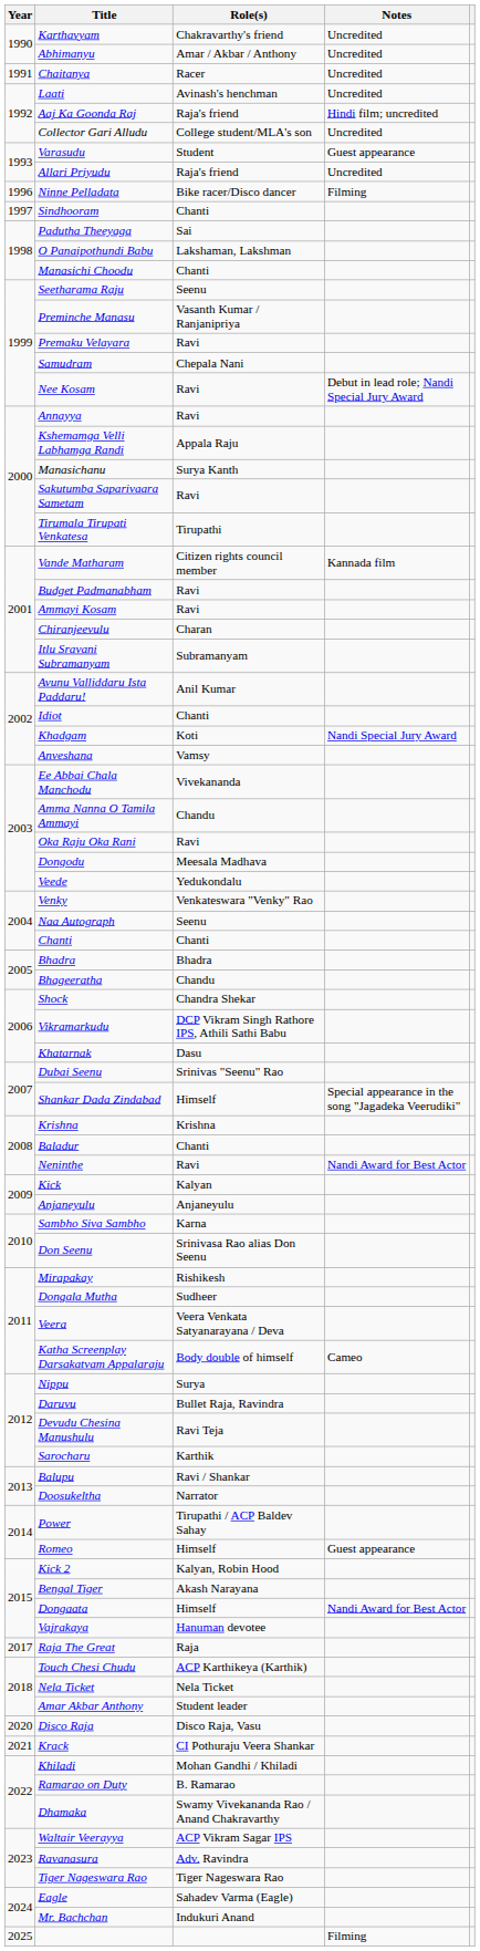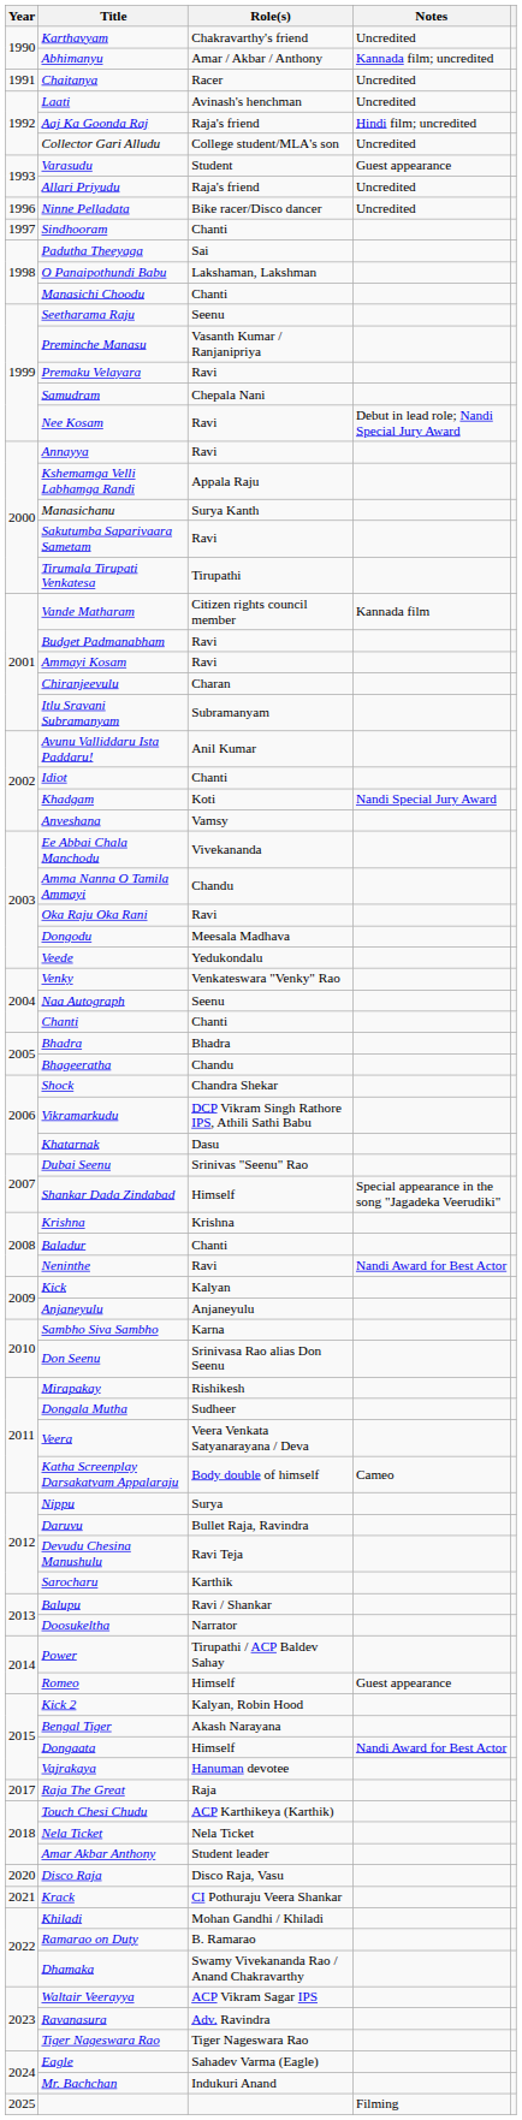 <table class="wikitable sortable">
 <tr>
 <th scope="col">Year</th>
 <th scope="col">Title</th>
 <th scope="col">Role(s)</th>
 <th scope="col" class="unsortable">Notes</th>
 <th scope="col" class="unsortable"></th>
 </tr>
 <tr>
 <td rowspan="2">1990</td>
 <td><em><a href='#'>Karthavyam</a></em></td>
 <td>Chakravarthy's friend</td>
 <td>Uncredited</td>
 <td></td>
 </tr>
 <tr>
 <td><em><a href='#'>Abhimanyu</a></em></td>
 <td>Amar / Akbar / Anthony</td>
-<td>Uncredited</td>
+<td><a href='#'>Kannada</a> film; uncredited</td>
 <td></td>
 </tr>
 <tr>
 <td>1991</td>
 <td><em><a href='#'>Chaitanya</a></em></td>
 <td>Racer</td>
 <td>Uncredited</td>
 <td></td>
 </tr>
 <tr>
 <td rowspan="3">1992</td>
 <td><em><a href='#'>Laati</a></em></td>
 <td>Avinash's henchman</td>
 <td>Uncredited</td>
 <td></td>
 </tr>
 <tr>
 <td><em><a href='#'>Aaj Ka Goonda Raj</a></em></td>
 <td>Raja's friend</td>
 <td><a href='#'>Hindi</a> film; uncredited</td>
 <td></td>
 </tr>
 <tr>
 <td><em>Collector Gari Alludu</em></td>
 <td>College student/MLA's son</td>
 <td>Uncredited</td>
 <td></td>
 </tr>
 <tr>
 <td rowspan="2">1993</td>
 <td><em><a href='#'>Varasudu</a></em></td>
 <td>Student</td>
 <td>Guest appearance</td>
 <td></td>
 </tr>
 <tr>
 <td><em><a href='#'>Allari Priyudu</a></em></td>
 <td>Raja's friend</td>
 <td>Uncredited</td>
 <td></td>
 </tr>
 <tr>
 <td>1996</td>
 <td><em><a href='#'>Ninne Pelladata</a></em></td>
 <td>Bike racer/Disco dancer</td>
-<td>Filming</td>
+<td>Uncredited</td>
 <td></td>
 </tr>
 <tr>
 <td>1997</td>
 <td><em><a href='#'>Sindhooram</a></em></td>
 <td>Chanti</td>
 <td></td>
 <td></td>
 </tr>
 <tr>
 <td rowspan="3">1998</td>
 <td><em><a href='#'>Padutha Theeyaga</a></em></td>
 <td>Sai</td>
 <td></td>
 <td></td>
 </tr>
 <tr>
 <td><em><a href='#'>O Panaipothundi Babu</a></em></td>
 <td>Lakshaman, Lakshman</td>
 <td></td>
 <td></td>
 </tr>
 <tr>
 <td><em><a href='#'>Manasichi Choodu</a></em></td>
 <td>Chanti</td>
 <td></td>
 <td></td>
 </tr>
 <tr>
 <td rowspan="5">1999</td>
 <td><em><a href='#'>Seetharama Raju</a></em></td>
 <td>Seenu</td>
 <td></td>
 <td></td>
 </tr>
 <tr>
 <td><em><a href='#'>Preminche Manasu</a></em></td>
 <td>Vasanth Kumar / Ranjanipriya</td>
 <td></td>
 <td></td>
 </tr>
 <tr>
 <td><em><a href='#'>Premaku Velayara</a></em></td>
 <td>Ravi</td>
 <td></td>
 <td></td>
 </tr>
 <tr>
 <td><em><a href='#'>Samudram</a></em></td>
 <td>Chepala Nani</td>
 <td></td>
 <td></td>
 </tr>
 <tr>
 <td><em><a href='#'>Nee Kosam</a></em></td>
 <td>Ravi</td>
 <td>Debut in lead role; <a href='#'>Nandi Special Jury Award</a></td>
 <td></td>
 </tr>
 <tr>
 <td rowspan="5">2000</td>
 <td><em><a href='#'>Annayya</a></em></td>
 <td>Ravi</td>
 <td></td>
 <td></td>
 </tr>
 <tr>
 <td><em><a href='#'>Kshemamga Velli Labhamga Randi</a></em></td>
 <td>Appala Raju</td>
 <td></td>
 <td></td>
 </tr>
 <tr>
 <td><em>Manasichanu</em></td>
 <td>Surya Kanth</td>
 <td></td>
 <td></td>
 </tr>
 <tr>
 <td><em><a href='#'>Sakutumba Saparivaara Sametam</a></em></td>
 <td>Ravi</td>
 <td></td>
 <td></td>
 </tr>
 <tr>
 <td><em><a href='#'>Tirumala Tirupati Venkatesa</a></em></td>
 <td>Tirupathi</td>
 <td></td>
 <td></td>
 </tr>
 <tr>
 <td rowspan="5">2001</td>
 <td><em><a href='#'>Vande Matharam</a></em></td>
 <td>Citizen rights council member</td>
 <td>Kannada film</td>
 <td></td>
 </tr>
 <tr>
 <td><em><a href='#'>Budget Padmanabham</a></em></td>
 <td>Ravi</td>
 <td></td>
 <td></td>
 </tr>
 <tr>
 <td><em><a href='#'>Ammayi Kosam</a></em></td>
 <td>Ravi</td>
 <td></td>
 <td></td>
 </tr>
 <tr>
 <td><em><a href='#'>Chiranjeevulu</a></em></td>
 <td>Charan</td>
 <td></td>
 <td></td>
 </tr>
 <tr>
 <td><em><a href='#'>Itlu Sravani Subramanyam</a></em></td>
 <td>Subramanyam</td>
 <td></td>
 <td></td>
 </tr>
 <tr>
 <td rowspan="4">2002</td>
 <td><em><a href='#'>Avunu Valliddaru Ista Paddaru!</a></em></td>
 <td>Anil Kumar</td>
 <td></td>
 <td></td>
 </tr>
 <tr>
 <td><em><a href='#'>Idiot</a></em></td>
 <td>Chanti</td>
 <td></td>
 <td></td>
 </tr>
 <tr>
 <td><em><a href='#'>Khadgam</a></em></td>
 <td>Koti</td>
 <td><a href='#'>Nandi Special Jury Award</a></td>
 <td></td>
 </tr>
 <tr>
 <td><em><a href='#'>Anveshana</a></em></td>
 <td>Vamsy</td>
 <td></td>
 <td></td>
 </tr>
 <tr>
 <td rowspan="5">2003</td>
 <td><em><a href='#'>Ee Abbai Chala Manchodu</a></em></td>
 <td>Vivekananda</td>
 <td></td>
 <td></td>
 </tr>
 <tr>
 <td><em><a href='#'>Amma Nanna O Tamila Ammayi</a></em></td>
 <td>Chandu</td>
 <td></td>
 <td></td>
 </tr>
 <tr>
 <td><em><a href='#'>Oka Raju Oka Rani</a></em></td>
 <td>Ravi</td>
 <td></td>
 <td></td>
 </tr>
 <tr>
 <td><em><a href='#'>Dongodu</a></em></td>
 <td>Meesala Madhava</td>
 <td></td>
 <td></td>
 </tr>
 <tr>
 <td><em><a href='#'>Veede</a></em></td>
 <td>Yedukondalu</td>
 <td></td>
 <td></td>
 </tr>
 <tr>
 <td rowspan="3">2004</td>
 <td><em><a href='#'>Venky</a></em></td>
 <td>Venkateswara "Venky" Rao</td>
 <td></td>
 <td></td>
 </tr>
 <tr>
 <td><em><a href='#'>Naa Autograph</a></em></td>
 <td>Seenu</td>
 <td></td>
 <td></td>
 </tr>
 <tr>
 <td><em><a href='#'>Chanti</a></em></td>
 <td>Chanti</td>
 <td></td>
 <td></td>
 </tr>
 <tr>
 <td rowspan="2">2005</td>
 <td><em><a href='#'>Bhadra</a></em></td>
 <td>Bhadra</td>
 <td></td>
 <td></td>
 </tr>
 <tr>
 <td><em><a href='#'>Bhageeratha</a></em></td>
 <td>Chandu</td>
 <td></td>
 <td></td>
 </tr>
 <tr>
 <td rowspan="3">2006</td>
 <td><em><a href='#'>Shock</a></em></td>
 <td>Chandra Shekar</td>
 <td></td>
 <td></td>
 </tr>
 <tr>
 <td><em><a href='#'>Vikramarkudu</a></em></td>
 <td><a href='#'>DCP</a> Vikram Singh Rathore <a href='#'>IPS</a>, Athili Sathi Babu</td>
 <td></td>
 <td></td>
 </tr>
 <tr>
 <td><em><a href='#'>Khatarnak</a></em></td>
 <td>Dasu</td>
 <td></td>
 <td></td>
 </tr>
 <tr>
 <td rowspan="2">2007</td>
 <td><em><a href='#'>Dubai Seenu</a></em></td>
 <td>Srinivas "Seenu" Rao</td>
 <td></td>
 <td></td>
 </tr>
 <tr>
 <td><em><a href='#'>Shankar Dada Zindabad</a></em></td>
 <td>Himself</td>
 <td>Special appearance in the song "Jagadeka Veerudiki"</td>
 <td></td>
 </tr>
 <tr>
 <td rowspan="3">2008</td>
 <td><em><a href='#'>Krishna</a></em></td>
 <td>Krishna</td>
 <td></td>
 <td></td>
 </tr>
 <tr>
 <td><em><a href='#'>Baladur</a></em></td>
 <td>Chanti</td>
 <td></td>
 <td></td>
 </tr>
 <tr>
 <td><em><a href='#'>Neninthe</a></em></td>
 <td>Ravi</td>
 <td><a href='#'>Nandi Award for Best Actor</a></td>
 <td></td>
 </tr>
 <tr>
 <td rowspan="2">2009</td>
 <td><em><a href='#'>Kick</a></em></td>
 <td>Kalyan</td>
 <td></td>
 <td></td>
 </tr>
 <tr>
 <td><em><a href='#'>Anjaneyulu</a></em></td>
 <td>Anjaneyulu</td>
 <td></td>
 <td></td>
 </tr>
 <tr>
 <td rowspan="2">2010</td>
 <td><em><a href='#'>Sambho Siva Sambho</a></em></td>
 <td>Karna</td>
 <td></td>
 <td></td>
 </tr>
 <tr>
 <td><em><a href='#'>Don Seenu</a></em></td>
 <td>Srinivasa Rao alias Don Seenu</td>
 <td></td>
 <td></td>
 </tr>
 <tr>
 <td rowspan="4">2011</td>
 <td><em><a href='#'>Mirapakay</a></em></td>
 <td>Rishikesh</td>
 <td></td>
 <td></td>
 </tr>
 <tr>
 <td><em><a href='#'>Dongala Mutha</a></em></td>
 <td>Sudheer</td>
 <td></td>
 <td></td>
 </tr>
 <tr>
 <td><em><a href='#'>Veera</a></em></td>
 <td>Veera Venkata Satyanarayana / Deva</td>
 <td></td>
 <td></td>
 </tr>
 <tr>
 <td><em><a href='#'>Katha Screenplay Darsakatvam Appalaraju</a></em></td>
 <td><a href='#'>Body double</a> of himself</td>
 <td>Cameo</td>
 <td></td>
 </tr>
 <tr>
 <td rowspan="4">2012</td>
 <td><em><a href='#'>Nippu</a></em></td>
 <td>Surya</td>
 <td></td>
 <td></td>
 </tr>
 <tr>
 <td><em><a href='#'>Daruvu</a></em></td>
 <td>Bullet Raja, Ravindra</td>
 <td></td>
 <td></td>
 </tr>
 <tr>
 <td><em><a href='#'>Devudu Chesina Manushulu</a></em></td>
 <td>Ravi Teja</td>
 <td></td>
 <td></td>
 </tr>
 <tr>
 <td><em><a href='#'>Sarocharu</a></em></td>
 <td>Karthik</td>
 <td></td>
 <td></td>
 </tr>
 <tr>
 <td rowspan="2">2013</td>
 <td><em><a href='#'>Balupu</a></em></td>
 <td>Ravi / Shankar</td>
 <td></td>
 <td></td>
 </tr>
 <tr>
 <td><em><a href='#'>Doosukeltha</a></em></td>
 <td>Narrator</td>
 <td></td>
 <td></td>
 </tr>
 <tr>
 <td rowspan="2">2014</td>
 <td><em><a href='#'>Power</a></em></td>
 <td>Tirupathi / <a href='#'>ACP</a> Baldev Sahay</td>
 <td></td>
 <td></td>
 </tr>
 <tr>
 <td><em><a href='#'>Romeo</a></em></td>
 <td>Himself</td>
 <td>Guest appearance</td>
 <td></td>
 </tr>
 <tr>
 <td rowspan="4">2015</td>
 <td><em><a href='#'>Kick 2</a> </em></td>
 <td>Kalyan, Robin Hood</td>
 <td></td>
 <td></td>
 </tr>
 <tr>
 <td><em><a href='#'>Bengal Tiger</a></em></td>
 <td>Akash Narayana</td>
 <td></td>
 <td></td>
 </tr>
 <tr>
 <td><em><a href='#'>Dongaata</a></em></td>
 <td>Himself</td>
 <td><a href='#'>Nandi Award for Best Actor</a></td>
 <td></td>
 </tr>
 <tr>
 <td><em><a href='#'>Vajrakaya</a></em></td>
 <td><a href='#'>Hanuman</a> devotee</td>
 <td></td>
 <td></td>
 </tr>
 <tr>
 <td>2017</td>
 <td><em><a href='#'>Raja The Great</a></em></td>
 <td>Raja</td>
 <td></td>
 <td></td>
 </tr>
 <tr>
 <td rowspan="3">2018</td>
 <td><em><a href='#'>Touch Chesi Chudu</a></em></td>
 <td><a href='#'>ACP</a> Karthikeya (Karthik)</td>
 <td></td>
 <td></td>
 </tr>
 <tr>
 <td><em><a href='#'>Nela Ticket</a></em></td>
 <td>Nela Ticket</td>
 <td></td>
 <td></td>
 </tr>
 <tr>
 <td><em><a href='#'>Amar Akbar Anthony</a></em></td>
 <td>Student leader</td>
 <td></td>
 <td></td>
 </tr>
 <tr>
 <td>2020</td>
 <td><em><a href='#'>Disco Raja</a></em></td>
 <td>Disco Raja, Vasu</td>
 <td></td>
 <td></td>
 </tr>
 <tr>
 <td>2021</td>
 <td><em><a href='#'>Krack</a></em></td>
 <td><a href='#'>CI</a> Pothuraju Veera Shankar</td>
 <td></td>
 <td></td>
 </tr>
 <tr>
 <td rowspan="3">2022</td>
 <td><em><a href='#'>Khiladi</a></em></td>
 <td>Mohan Gandhi / Khiladi</td>
 <td></td>
 <td></td>
 </tr>
 <tr>
 <td><em><a href='#'>Ramarao on Duty</a></em></td>
 <td>B. Ramarao</td>
 <td></td>
 <td></td>
 </tr>
 <tr>
 <td><em><a href='#'>Dhamaka</a></em></td>
 <td>Swamy Vivekananda Rao / Anand Chakravarthy</td>
 <td></td>
 <td></td>
 </tr>
 <tr>
 <td rowspan="3">2023</td>
 <td><em><a href='#'>Waltair Veerayya</a></em></td>
 <td><a href='#'>ACP</a> Vikram Sagar <a href='#'>IPS</a></td>
 <td></td>
 <td></td>
 </tr>
 <tr>
 <td><em><a href='#'>Ravanasura</a></em></td>
 <td><a href='#'>Adv.</a> Ravindra</td>
 <td></td>
 <td></td>
 </tr>
 <tr>
 <td><em><a href='#'>Tiger Nageswara Rao</a></em></td>
 <td>Tiger Nageswara Rao</td>
 <td></td>
 <td></td>
 </tr>
 <tr>
 <td rowspan="2">2024</td>
 <td><em><a href='#'>Eagle</a></em></td>
 <td>Sahadev Varma (Eagle)</td>
 <td></td>
 <td></td>
 </tr>
 <tr>
 <td><em><a href='#'>Mr. Bachchan</a></em></td>
 <td>Indukuri Anand</td>
 <td></td>
 <td></td>
 </tr>
 <tr>
 <td rowspan="1">2025</td>
 <td></td>
 <td></td>
 <td>Filming</td>
 <td></td>
 </tr>
 </table>
